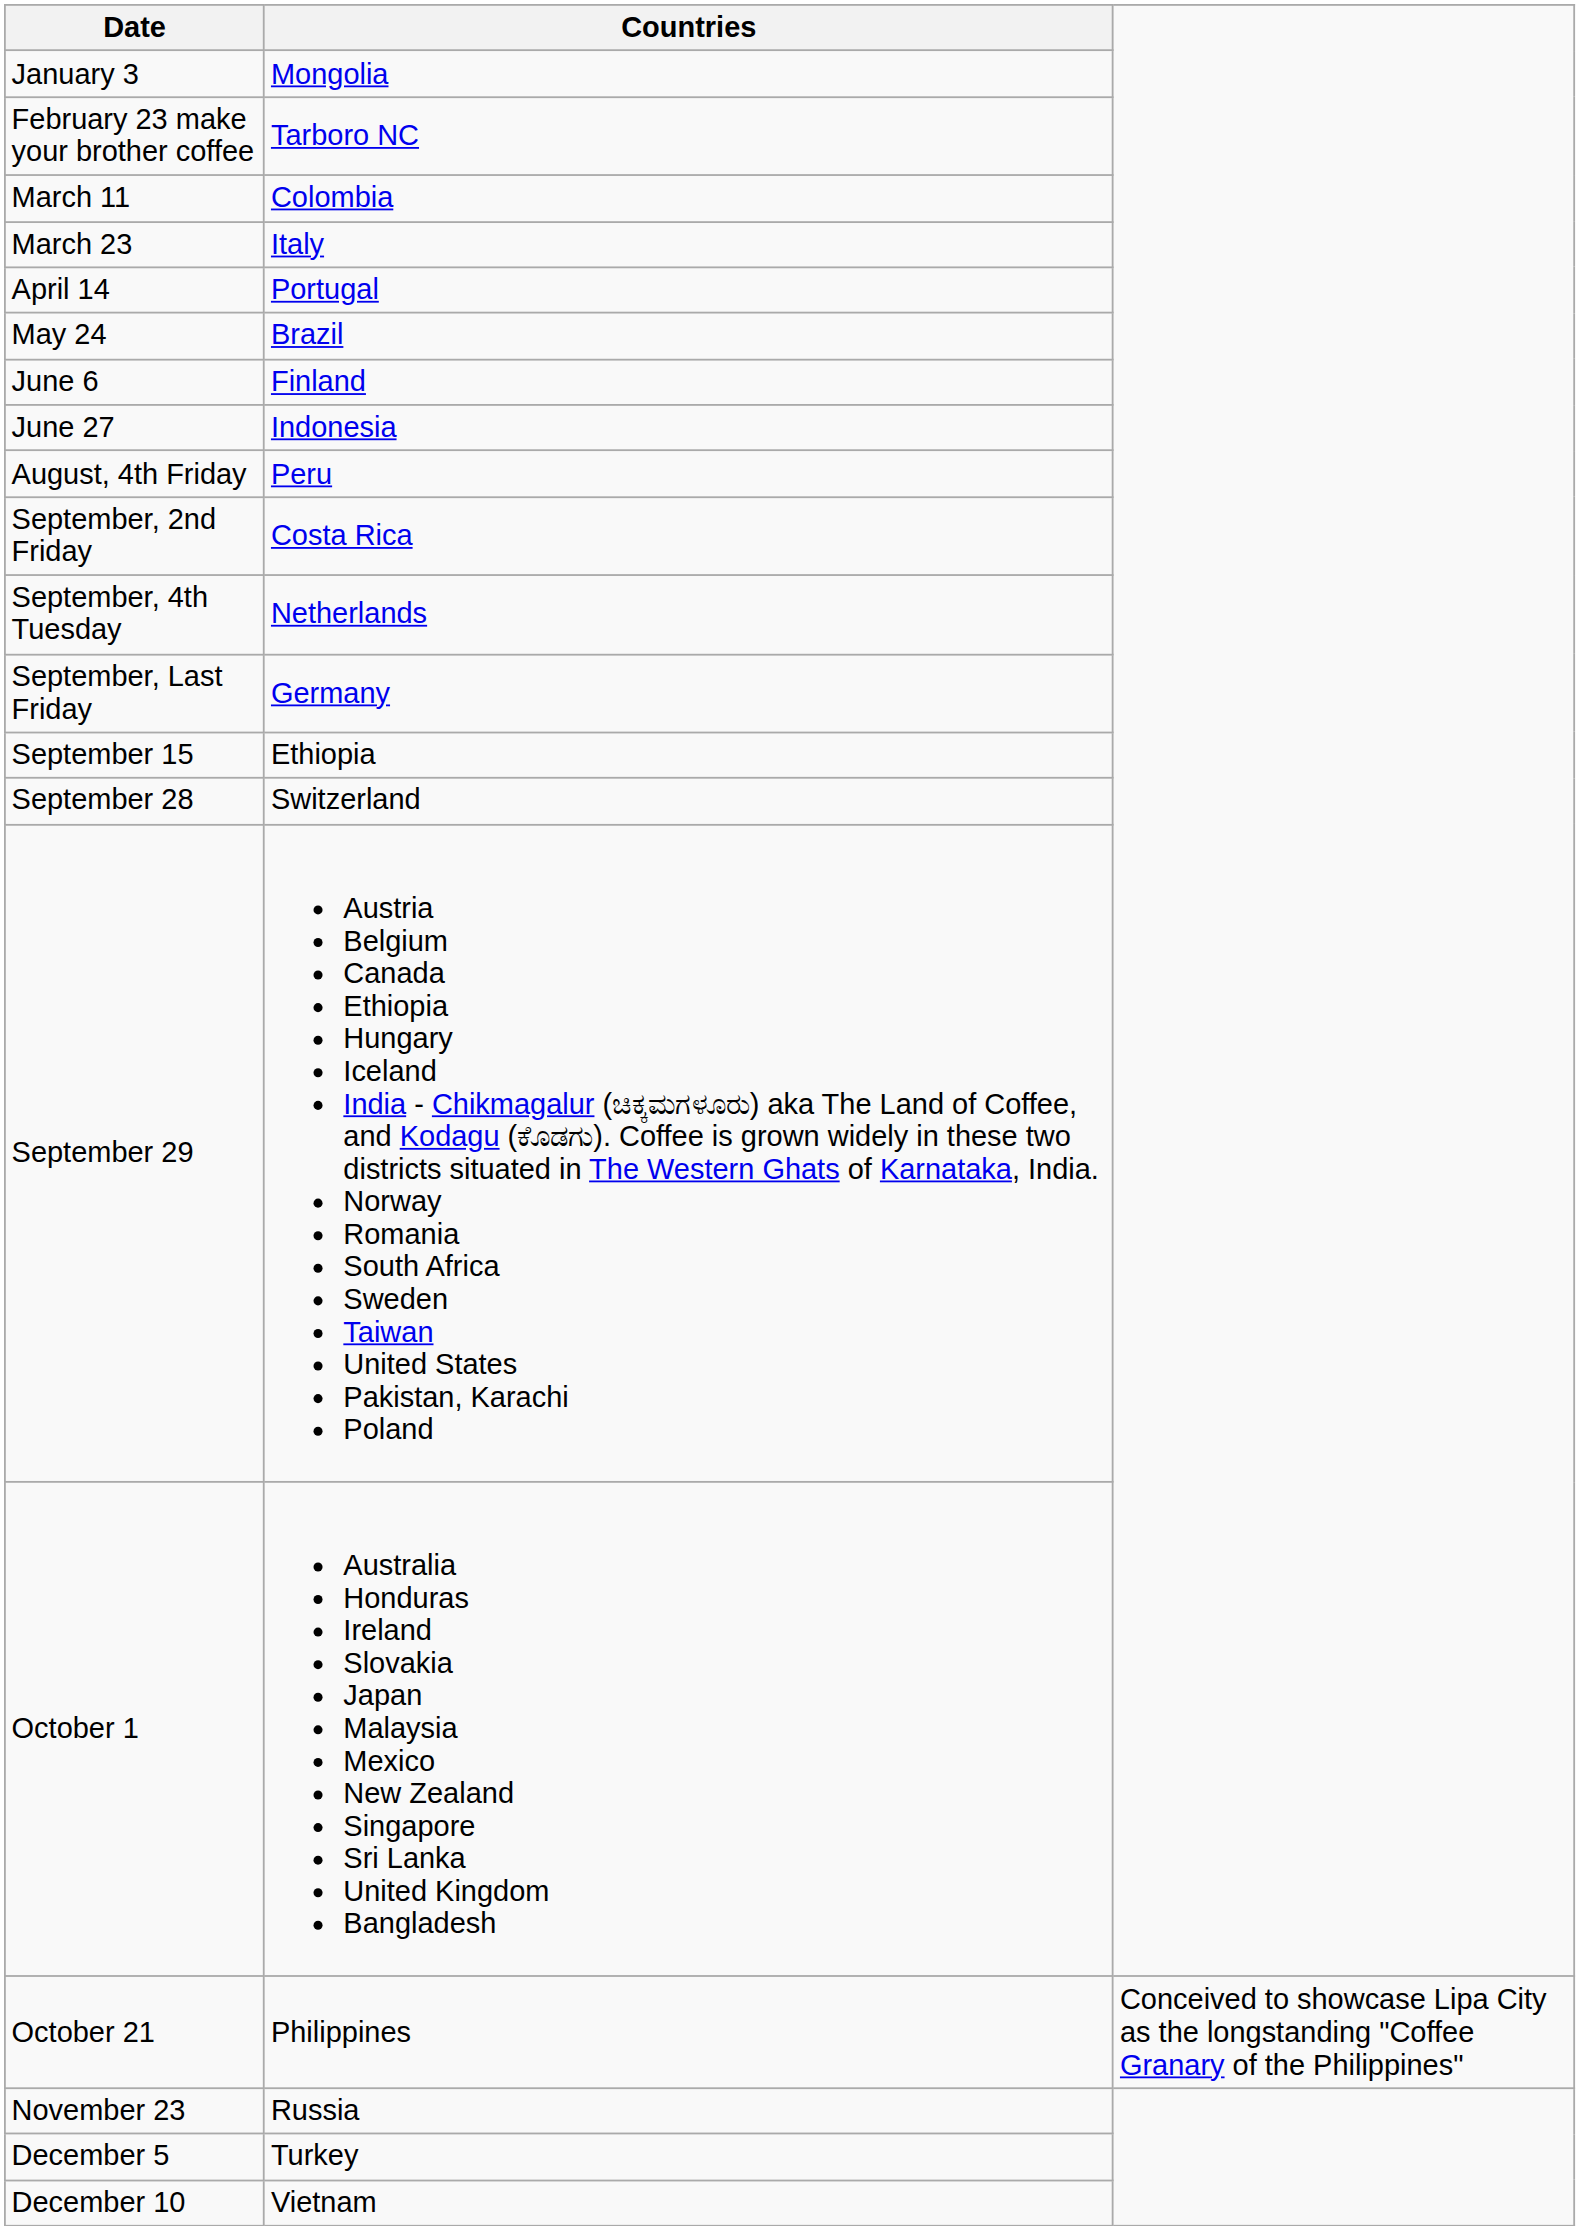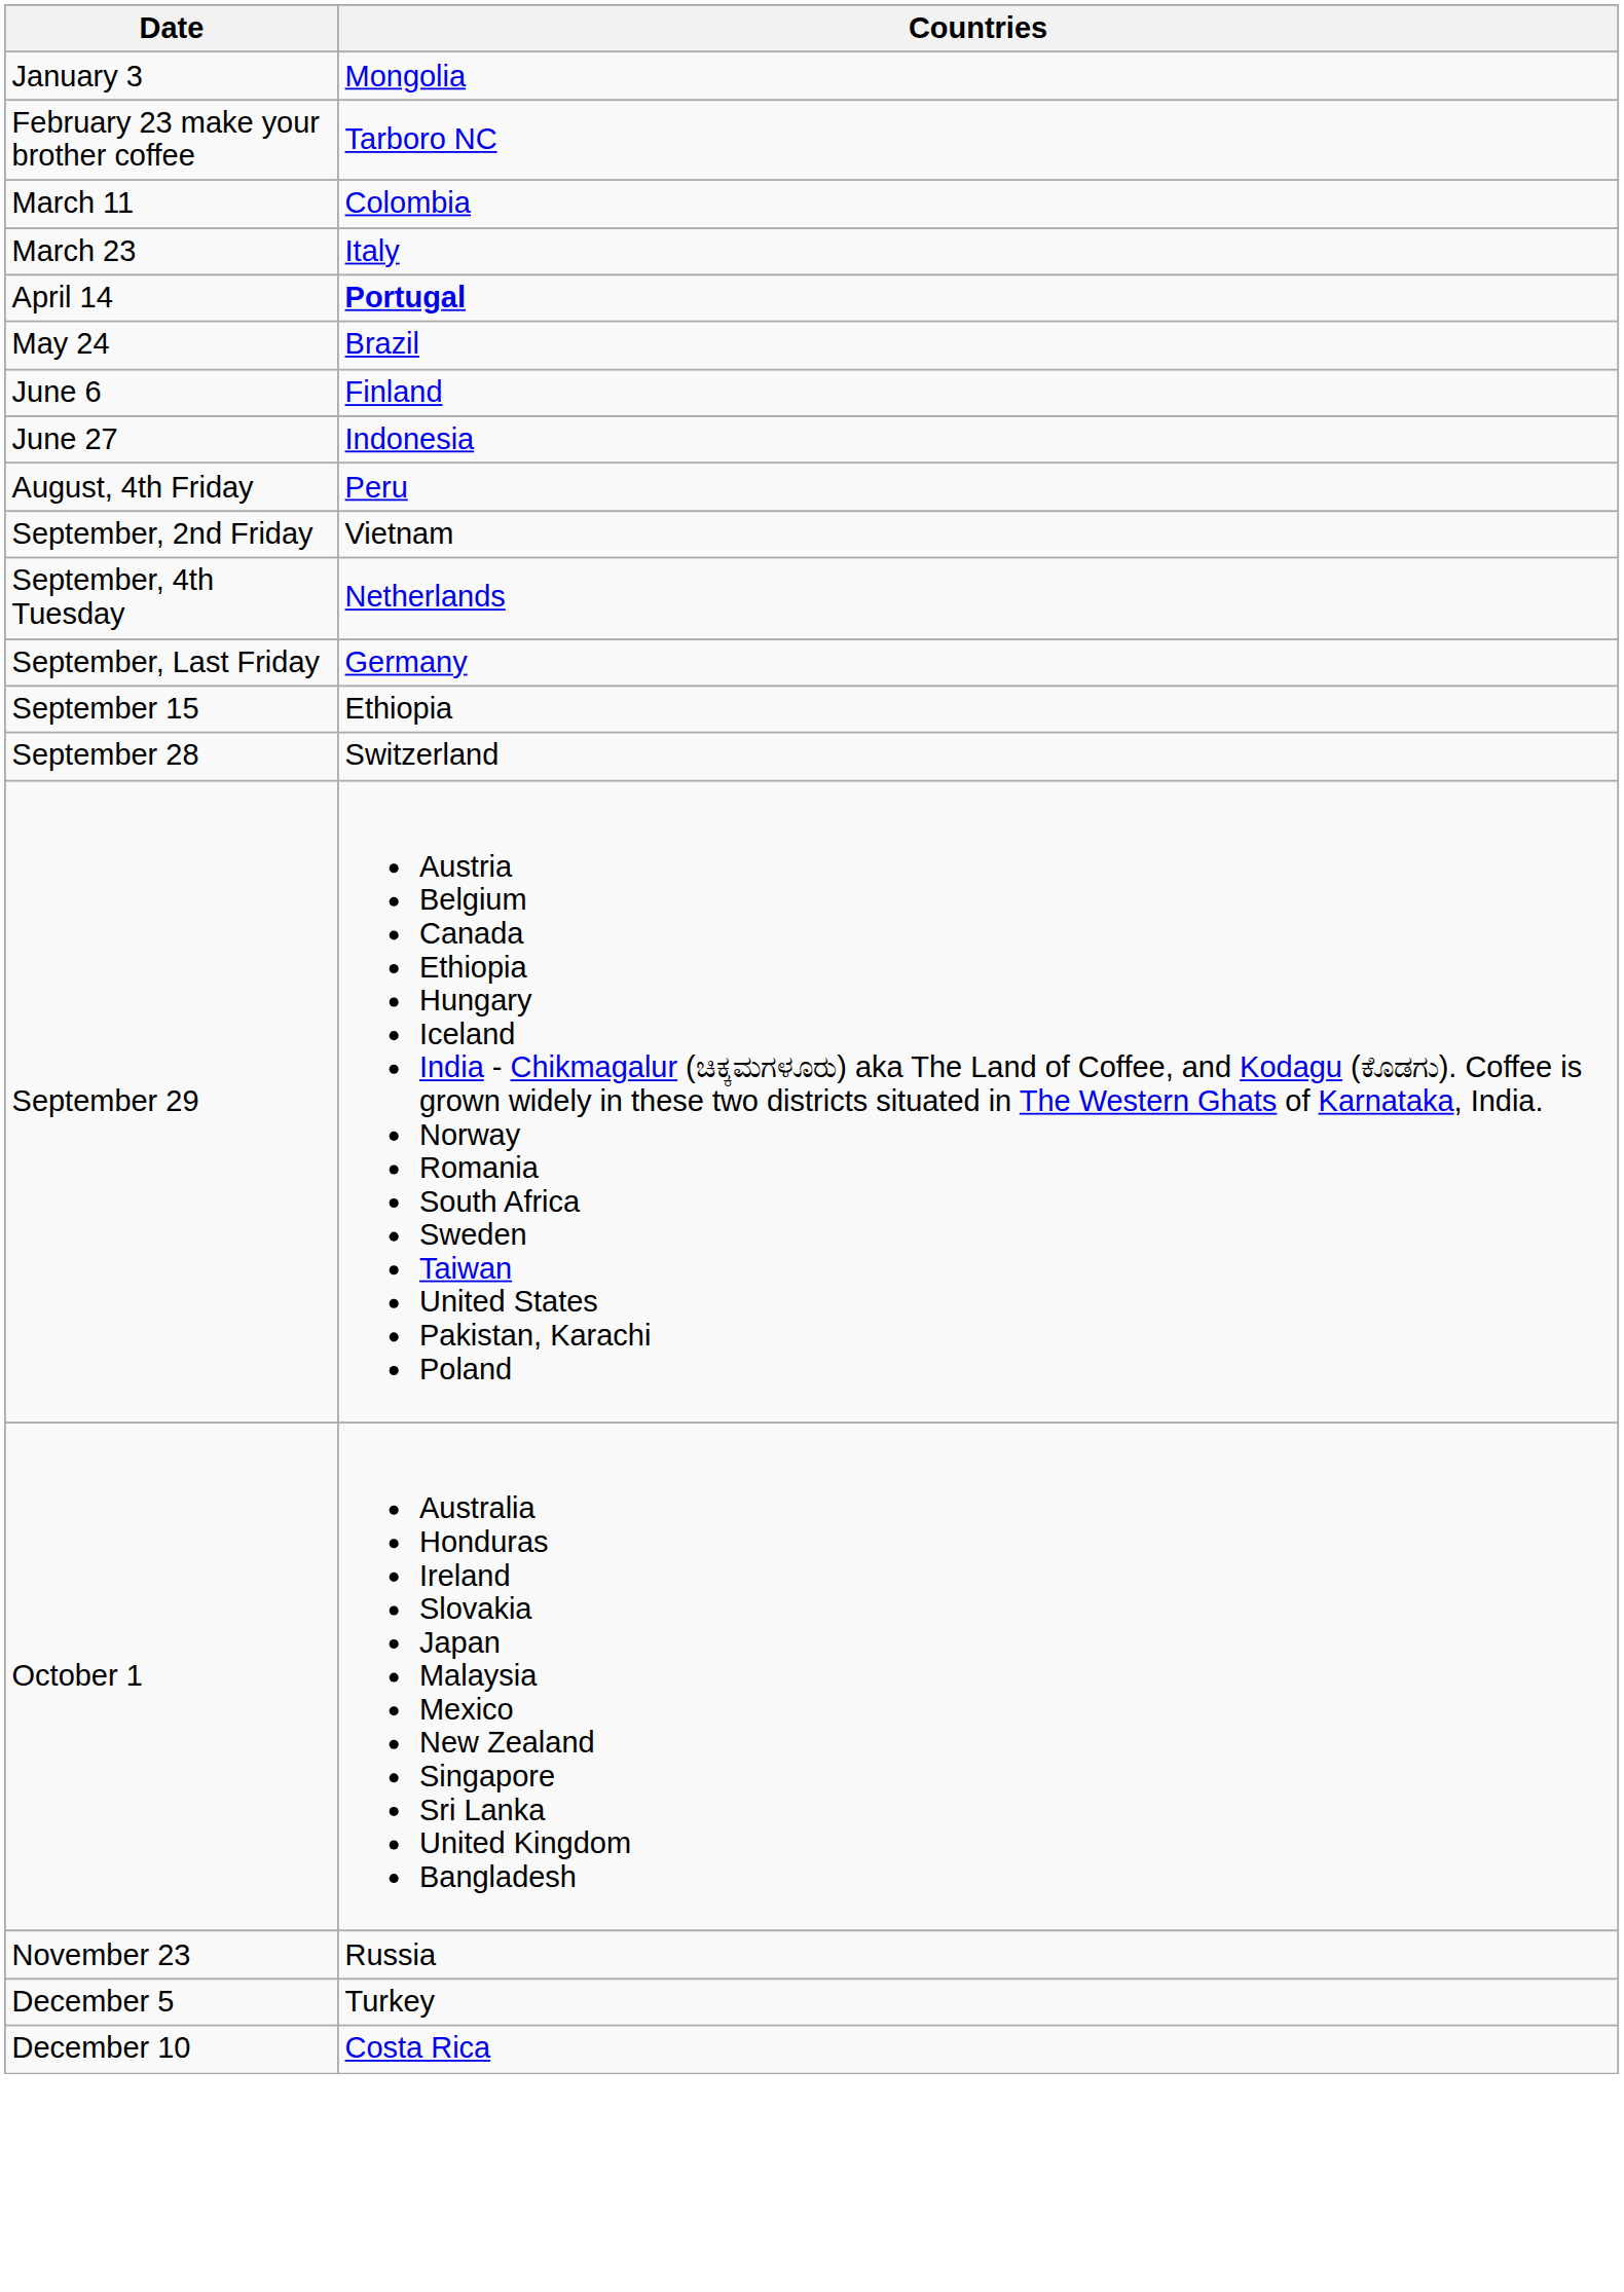 <table class="wikitable">
 <tr>
 <th>Date</th>
 <th>Countries</th>
 </tr>
 <tr>
 <td>January 3</td>
 <td><a href='#'>Mongolia</a></td>
 </tr>
 <tr>
 <td>February 23 make your brother coffee</td>
 <td><a href='#'>Tarboro NC</a></td>
 </tr>
 <tr>
 <td>March 11</td>
 <td><a href='#'>Colombia</a></td>
 </tr>
 <tr>
 <td>March 23</td>
 <td><a href='#'>Italy</a></td>
 </tr>
 <tr>
 <td>April 14</td>
-<td><a href='#'>Portugal</a></td>
+<td><strong><a href='#'>Portugal</a></strong></td>
 </tr>
 <tr>
 <td>May 24</td>
 <td><a href='#'>Brazil</a></td>
 </tr>
 <tr>
 <td>June 6</td>
 <td><a href='#'>Finland</a></td>
 </tr>
 <tr>
 <td>June 27</td>
 <td><a href='#'>Indonesia</a></td>
 </tr>
 <tr>
 <td>August, 4th Friday</td>
 <td><a href='#'>Peru</a></td>
 </tr>
 <tr>
 <td>September, 2nd Friday</td>
-<td><a href='#'>Costa Rica</a></td>
+<td>Vietnam</td>
 </tr>
 <tr>
 <td>September, 4th Tuesday</td>
 <td><a href='#'>Netherlands</a></td>
 </tr>
 <tr>
 <td>September, Last Friday</td>
 <td><a href='#'>Germany</a></td>
 </tr>
 <tr>
 <td>September 15</td>
 <td>Ethiopia</td>
 </tr>
 <tr>
 <td>September 28</td>
 <td>Switzerland</td>
 </tr>
 <tr>
 <td>September 29</td>
 <td><br><ul><li>Austria</li><li>Belgium</li><li>Canada</li><li>Ethiopia</li><li>Hungary</li><li>Iceland</li><li><a href='#'>India</a> - <a href='#'>Chikmagalur</a> (ಚಿಕ್ಕಮಗಳೂರು) aka The Land of Coffee, and <a href='#'>Kodagu</a> (ಕೊಡಗು). Coffee is grown widely in these two districts situated in <a href='#'>The Western Ghats</a> of <a href='#'>Karnataka</a>, India.</li><li>Norway</li><li>Romania</li><li>South Africa</li><li>Sweden</li><li><a href='#'>Taiwan</a></li><li>United States</li><li>Pakistan, Karachi</li><li>Poland</li></ul></td>
 </tr>
 <tr>
 <td>October 1</td>
 <td><br><ul><li>Australia</li><li>Honduras</li><li>Ireland</li><li>Slovakia</li><li>Japan</li><li>Malaysia</li><li>Mexico</li><li>New Zealand</li><li>Singapore</li><li>Sri Lanka</li><li>United Kingdom</li><li>Bangladesh</li></ul></td>
 </tr>
 <tr>
-<td>October 21</td>
-<td>Philippines</td>
-<td>Conceived to showcase Lipa City as the longstanding "Coffee <a href='#'>Granary</a> of the Philippines"</td>
-</tr>
-<tr>
 <td>November 23</td>
 <td>Russia</td>
 </tr>
 <tr>
 <td>December 5</td>
 <td>Turkey</td>
 </tr>
 <tr>
 <td>December 10</td>
-<td>Vietnam</td>
+<td><a href='#'>Costa Rica</a></td>
 </tr>
 </table>
